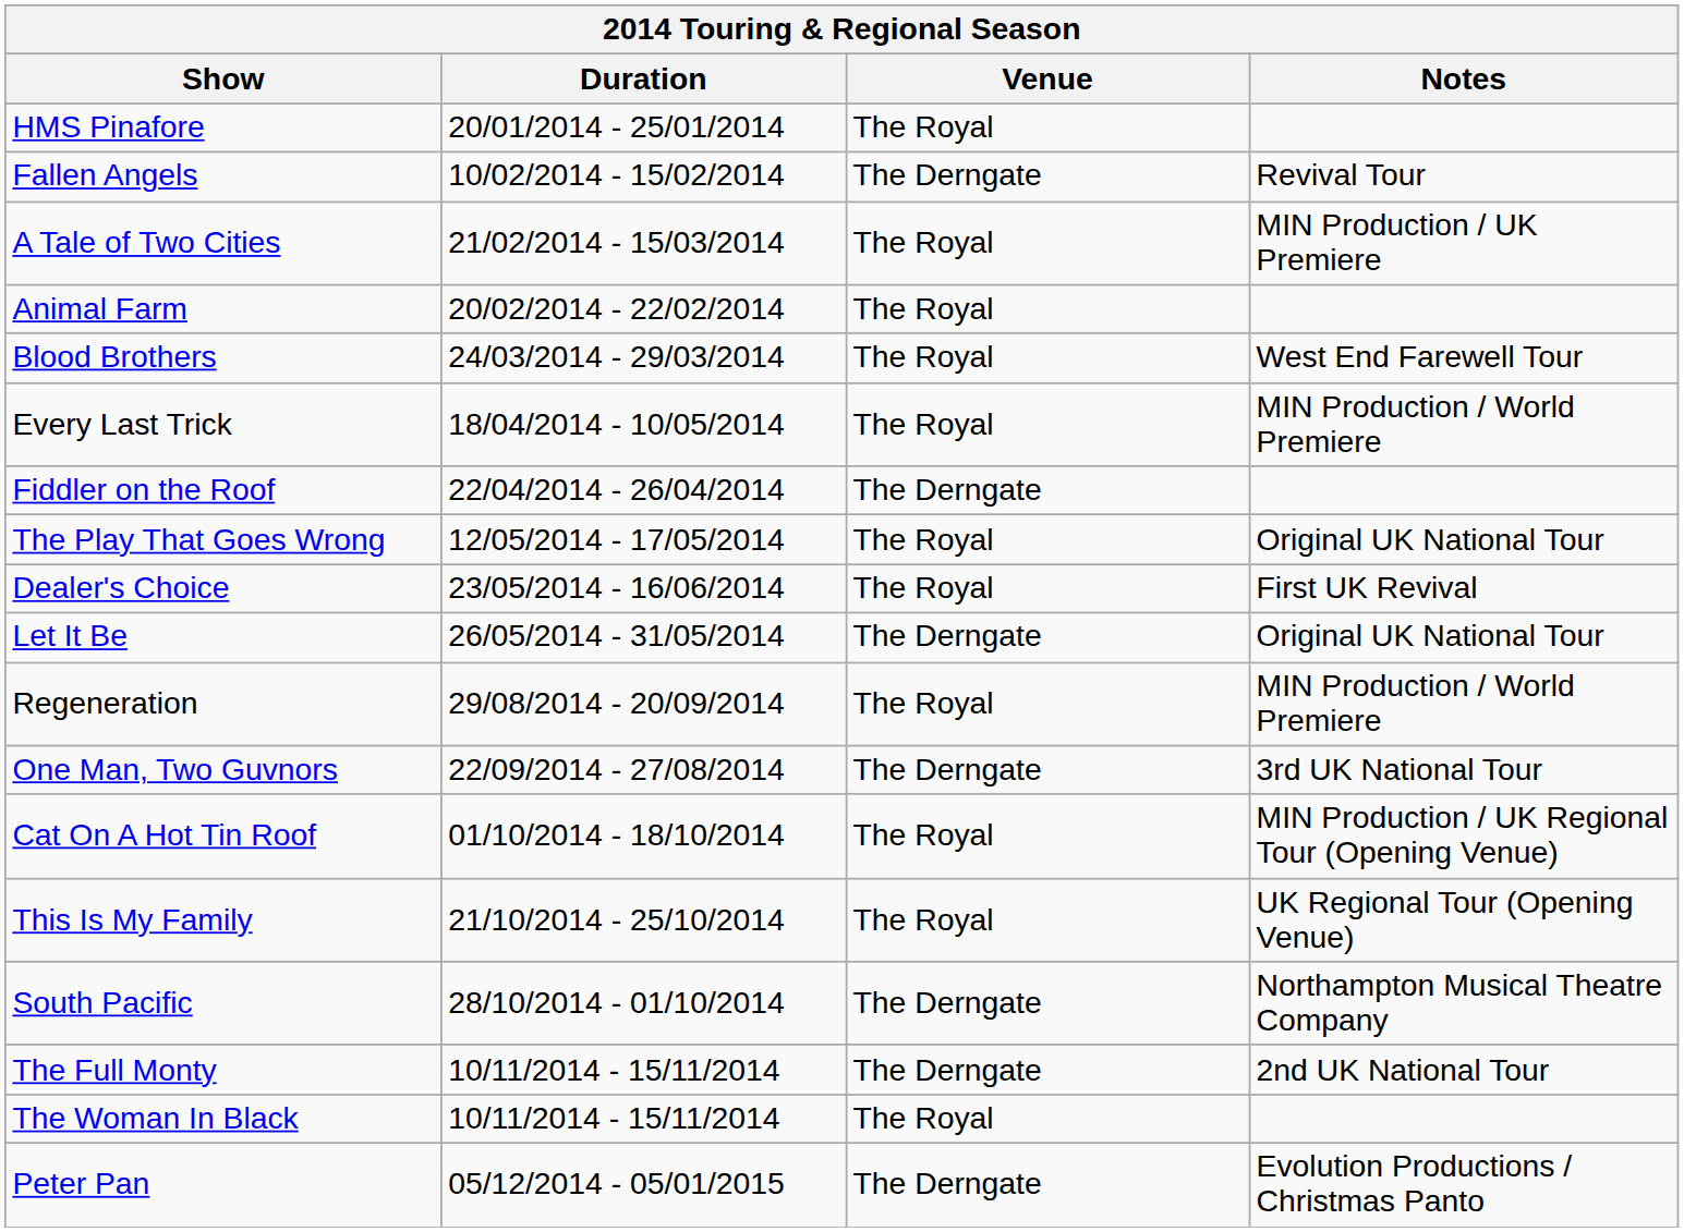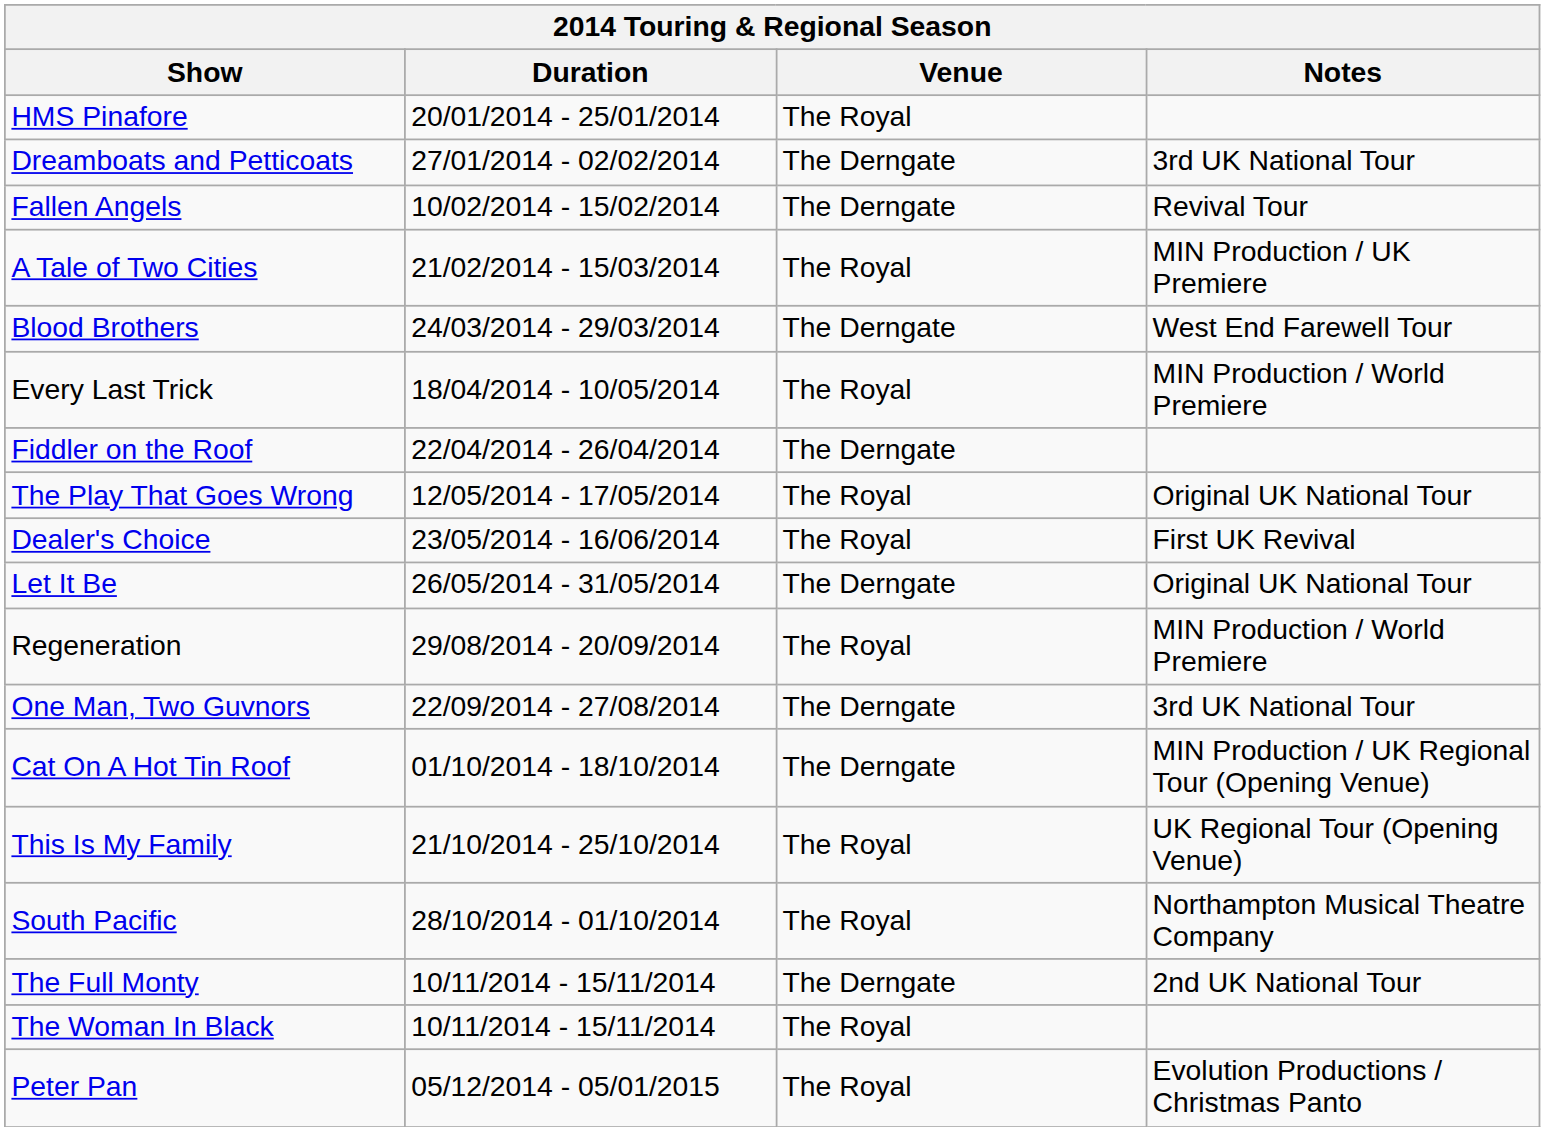 <table class="wikitable collapsible autocollapse">
 <tr>
 <th colspan="4">2014 Touring & Regional Season </th>
 </tr>
 <tr>
 <th width="10%">Show</th>
 <th width="10%">Duration</th>
 <th width="10%">Venue</th>
 <th width="10%">Notes</th>
 </tr>
 <tr>
 <td><a href='#'>HMS Pinafore</a></td>
 <td>20/01/2014 - 25/01/2014</td>
 <td>The Royal</td>
 <td></td>
 </tr>
 <tr>
+<td><a href='#'>Dreamboats and Petticoats</a></td>
+<td>27/01/2014 - 02/02/2014</td>
+<td>The Derngate</td>
+<td>3rd UK National Tour</td>
+</tr>
+<tr>
 <td><a href='#'>Fallen Angels</a></td>
 <td>10/02/2014 - 15/02/2014</td>
 <td>The Derngate</td>
 <td>Revival Tour</td>
 </tr>
 <tr>
 <td><a href='#'>A Tale of Two Cities</a></td>
 <td>21/02/2014 - 15/03/2014</td>
 <td>The Royal</td>
 <td>MIN Production / UK Premiere</td>
 </tr>
 <tr>
-<td><a href='#'>Animal Farm</a></td>
-<td>20/02/2014 - 22/02/2014</td>
-<td>The Royal</td>
-<td></td>
-</tr>
-<tr>
 <td><a href='#'>Blood Brothers</a></td>
 <td>24/03/2014 - 29/03/2014</td>
-<td>The Royal</td>
+<td>The Derngate</td>
 <td>West End Farewell Tour</td>
 </tr>
 <tr>
 <td>Every Last Trick</td>
 <td>18/04/2014 - 10/05/2014</td>
 <td>The Royal</td>
 <td>MIN Production  / World Premiere</td>
 </tr>
 <tr>
 <td><a href='#'>Fiddler on the Roof</a></td>
 <td>22/04/2014 - 26/04/2014</td>
 <td>The Derngate</td>
 <td></td>
 </tr>
 <tr>
 <td><a href='#'>The Play That Goes Wrong</a></td>
 <td>12/05/2014 - 17/05/2014</td>
 <td>The Royal</td>
 <td>Original UK National Tour</td>
 </tr>
 <tr>
 <td><a href='#'>Dealer's Choice</a></td>
 <td>23/05/2014 - 16/06/2014</td>
 <td>The Royal</td>
 <td>First UK Revival</td>
 </tr>
 <tr>
 <td><a href='#'>Let It Be</a></td>
 <td>26/05/2014 - 31/05/2014</td>
 <td>The Derngate</td>
 <td>Original UK National Tour</td>
 </tr>
 <tr>
 <td>Regeneration</td>
 <td>29/08/2014 - 20/09/2014</td>
 <td>The Royal</td>
 <td>MIN Production / World Premiere</td>
 </tr>
 <tr>
 <td><a href='#'>One Man, Two Guvnors</a></td>
 <td>22/09/2014 - 27/08/2014</td>
 <td>The Derngate</td>
 <td>3rd UK National Tour</td>
 </tr>
 <tr>
 <td><a href='#'>Cat On A Hot Tin Roof</a></td>
 <td>01/10/2014 - 18/10/2014</td>
-<td>The Royal</td>
+<td>The Derngate</td>
 <td>MIN Production / UK Regional Tour (Opening Venue)</td>
 </tr>
 <tr>
 <td><a href='#'>This Is My Family</a></td>
 <td>21/10/2014 - 25/10/2014</td>
 <td>The Royal</td>
 <td>UK Regional Tour (Opening Venue)</td>
 </tr>
 <tr>
 <td><a href='#'>South Pacific</a></td>
 <td>28/10/2014 - 01/10/2014</td>
-<td>The Derngate</td>
+<td>The Royal</td>
 <td>Northampton Musical Theatre Company</td>
 </tr>
 <tr>
 <td><a href='#'>The Full Monty</a></td>
 <td>10/11/2014 - 15/11/2014</td>
 <td>The Derngate</td>
 <td>2nd UK National Tour</td>
 </tr>
 <tr>
 <td><a href='#'>The Woman In Black</a></td>
 <td>10/11/2014 - 15/11/2014</td>
 <td>The Royal</td>
 <td></td>
 </tr>
 <tr>
 <td><a href='#'>Peter Pan</a></td>
 <td>05/12/2014 - 05/01/2015</td>
-<td>The Derngate</td>
+<td>The Royal</td>
 <td>Evolution Productions / Christmas Panto</td>
 </tr>
 </table>
